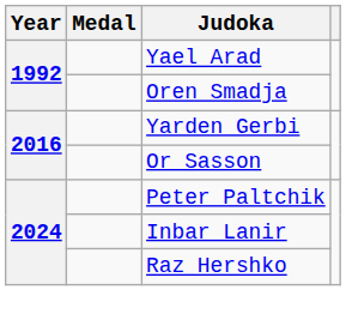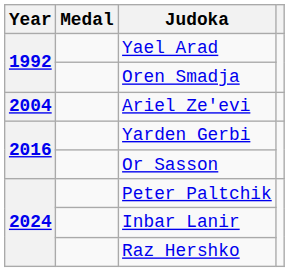 <table class="wikitable sortable">
 <tr>
 <th>Year</th>
 <th>Medal</th>
 <th>Judoka</th>
 <th class=unsortable></th>
 </tr>
 <tr>
 <th rowspan=2><a href='#'>1992</a></th>
 <td align=center></td>
 <td><a href='#'>Yael Arad</a></td>
 <td rowspan=2></td>
 </tr>
 <tr>
 <td align=center></td>
 <td><a href='#'>Oren Smadja</a></td>
+</tr>
+<tr>
+<th><a href='#'>2004</a></th>
+<td align=center></td>
+<td><a href='#'>Ariel Ze'evi</a></td>
+<td></td>
 </tr>
 <tr>
 <th rowspan=2><a href='#'>2016</a></th>
 <td align=center></td>
 <td><a href='#'>Yarden Gerbi</a></td>
 <td rowspan=2></td>
 </tr>
 <tr>
 <td align=center></td>
 <td><a href='#'>Or Sasson</a></td>
 </tr>
 <tr>
 <th rowspan=3><a href='#'>2024</a></th>
 <td align=center></td>
 <td><a href='#'>Peter Paltchik</a></td>
 <td rowspan=3></td>
 </tr>
 <tr>
 <td align=center></td>
 <td><a href='#'>Inbar Lanir</a></td>
 </tr>
 <tr>
 <td align=center></td>
 <td><a href='#'>Raz Hershko</a></td>
 </tr>
 </table>
